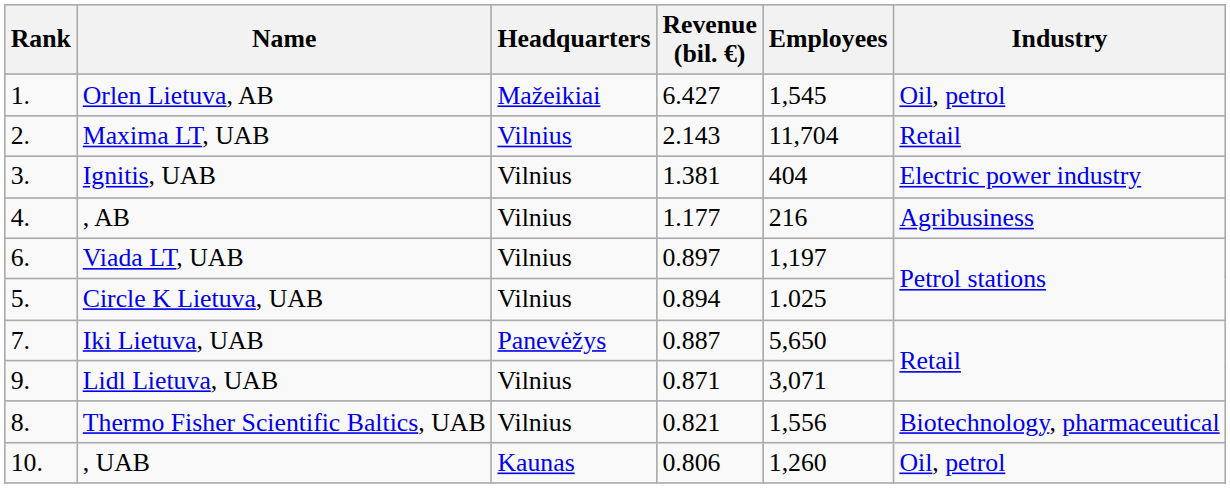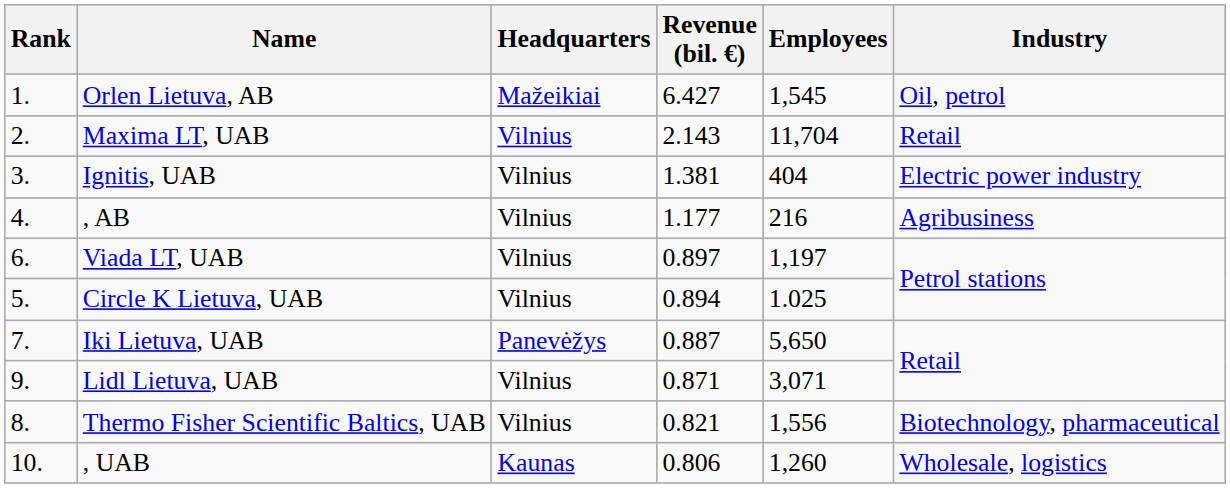 <table class="sortable wikitable static-row-numbers defaultleft col1center col4right col5right" style="text-align:left;">
 <tr style="background:#efefef;">
 <th style="text-align:center;">Rank<br></th>
 <th style="text-align:center;">Name</th>
 <th style="text-align:center;">Headquarters</th>
 <th style="text-align:center;">Revenue<br>(bil. €)</th>
 <th style="text-align:center;">Employees</th>
 <th style="text-align:center;">Industry<br></th>
 </tr>
 <tr>
 <td>1. </td>
 <td><a href='#'>Orlen Lietuva</a>, AB</td>
 <td><a href='#'>Mažeikiai</a></td>
 <td>6.427 </td>
 <td>1,545</td>
 <td><a href='#'>Oil</a>, <a href='#'>petrol</a></td>
 </tr>
 <tr>
 <td>2. </td>
 <td><a href='#'>Maxima LT</a>, UAB</td>
 <td><a href='#'>Vilnius</a></td>
 <td>2.143 </td>
 <td>11,704</td>
 <td><a href='#'>Retail</a></td>
 </tr>
 <tr>
 <td>3. </td>
 <td><a href='#'>Ignitis</a>, UAB</td>
 <td>Vilnius</td>
 <td>1.381 </td>
 <td>404</td>
 <td><a href='#'>Electric power industry</a></td>
 </tr>
 <tr>
 <td>4. </td>
 <td>, AB</td>
 <td>Vilnius</td>
 <td>1.177 </td>
 <td>216</td>
 <td><a href='#'>Agribusiness</a></td>
 </tr>
 <tr>
 <td>6. </td>
 <td><a href='#'>Viada LT</a>, UAB</td>
 <td>Vilnius</td>
 <td>0.897 </td>
 <td>1,197</td>
 <td rowspan="2"><a href='#'>Petrol stations</a></td>
 </tr>
 <tr>
 <td>5. </td>
 <td><a href='#'>Circle K Lietuva</a>, UAB</td>
 <td>Vilnius</td>
 <td>0.894 </td>
 <td>1.025</td>
 </tr>
 <tr>
 <td>7. </td>
 <td><a href='#'>Iki Lietuva</a>, UAB</td>
 <td><a href='#'>Panevėžys</a></td>
 <td>0.887 </td>
 <td>5,650</td>
 <td rowspan="2"><a href='#'>Retail</a></td>
 </tr>
 <tr>
 <td>9. </td>
 <td><a href='#'>Lidl Lietuva</a>, UAB</td>
 <td>Vilnius</td>
 <td>0.871 </td>
 <td>3,071</td>
 </tr>
 <tr>
 <td>8. </td>
 <td><a href='#'>Thermo Fisher Scientific Baltics</a>, UAB</td>
 <td>Vilnius</td>
 <td>0.821 </td>
 <td>1,556</td>
 <td><a href='#'>Biotechnology</a>, <a href='#'>pharmaceutical</a></td>
 </tr>
 <tr>
 <td>10. </td>
 <td>, UAB</td>
 <td><a href='#'>Kaunas</a></td>
 <td>0.806 </td>
 <td>1,260</td>
-<td><a href='#'>Oil</a>, <a href='#'>petrol</a></td>
+<td><a href='#'>Wholesale</a>, <a href='#'>logistics</a></td>
 </tr>
 </table>
